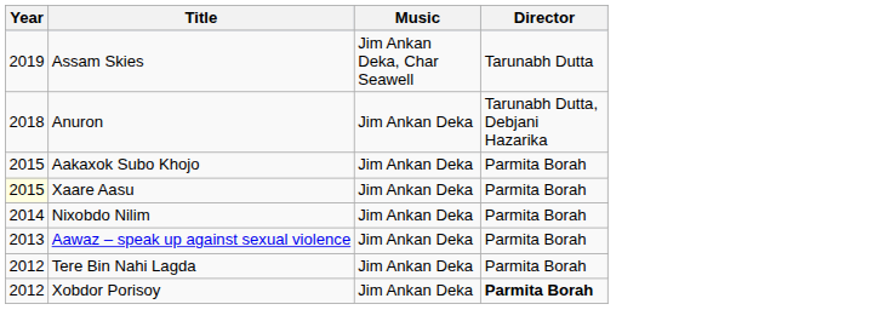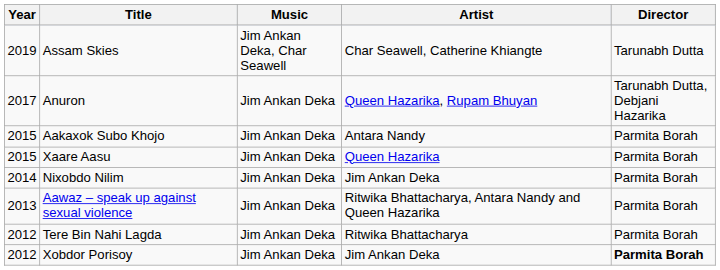 <table class="wikitable">
 <tr style="background:#b0c4de; text-align:center;">
 <th>Year</th>
 <th>Title</th>
 <th style="width:120px">Music</th>
+<th>Artist</th>
 <th style="width:120px">Director</th>
 </tr>
 <tr>
 <td>2019</td>
 <td>Assam Skies</td>
 <td>Jim Ankan Deka, Char Seawell</td>
+<td>Char Seawell, Catherine Khiangte</td>
 <td>Tarunabh Dutta</td>
 </tr>
 <tr>
-<td>2018</td>
+<td>2017</td>
 <td>Anuron</td>
 <td>Jim Ankan Deka</td>
+<td><a href='#'>Queen Hazarika</a>, <a href='#'>Rupam Bhuyan</a></td>
 <td>Tarunabh Dutta, Debjani Hazarika</td>
 </tr>
 <tr>
 <td>2015</td>
 <td>Aakaxok Subo Khojo</td>
 <td>Jim Ankan Deka</td>
+<td>Antara Nandy</td>
 <td>Parmita Borah</td>
 </tr>
 <tr>
-<td style="background: lightyellow;">2015</td>
+<td>2015</td>
 <td>Xaare Aasu</td>
 <td>Jim Ankan Deka</td>
+<td><a href='#'>Queen Hazarika</a></td>
 <td>Parmita Borah</td>
 </tr>
 <tr>
 <td>2014</td>
 <td>Nixobdo Nilim</td>
+<td>Jim Ankan Deka</td>
 <td>Jim Ankan Deka</td>
 <td>Parmita Borah</td>
 </tr>
 <tr>
 <td>2013</td>
 <td><a href='#'>Aawaz – speak up against sexual violence</a></td>
 <td>Jim Ankan Deka</td>
+<td>Ritwika Bhattacharya, Antara Nandy and Queen Hazarika</td>
 <td>Parmita Borah</td>
 </tr>
 <tr>
 <td>2012</td>
 <td>Tere Bin Nahi Lagda</td>
 <td>Jim Ankan Deka</td>
+<td>Ritwika Bhattacharya</td>
 <td>Parmita Borah</td>
 </tr>
 <tr>
 <td>2012</td>
 <td>Xobdor Porisoy</td>
 <td>Jim Ankan Deka</td>
+<td>Jim Ankan Deka</td>
 <td><strong>Parmita Borah</strong></td>
 </tr>
 </table>
